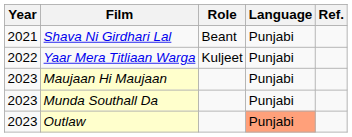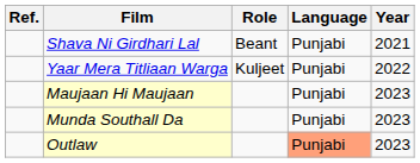 <table class="wikitable sortable">
 <tr>
-<th>Year</th>
+<th>Ref.</th>
 <th>Film</th>
 <th>Role</th>
 <th>Language</th>
-<th>Ref.</th>
+<th>Year</th>
 </tr>
 <tr>
-<td>2021</td>
+<td></td>
 <td><em><a href='#'>Shava Ni Girdhari Lal</a></em></td>
 <td>Beant</td>
 <td>Punjabi</td>
-<td></td>
+<td>2021</td>
 </tr>
 <tr>
-<td>2022</td>
+<td></td>
 <td><em><a href='#'>Yaar Mera Titliaan Warga</a></em></td>
 <td>Kuljeet</td>
 <td>Punjabi</td>
-<td></td>
+<td>2022</td>
 </tr>
 <tr>
-<td>2023</td>
+<td></td>
 <td style="background:#FFFFCC;"><em>Maujaan Hi Maujaan</em></td>
 <td></td>
 <td>Punjabi</td>
-<td></td>
+<td>2023</td>
 </tr>
 <tr>
-<td>2023</td>
+<td></td>
 <td style="background:#FFFFCC;"><em>Munda Southall Da</em></td>
 <td></td>
 <td>Punjabi</td>
-<td></td>
+<td>2023</td>
 </tr>
 <tr>
-<td>2023</td>
+<td></td>
 <td style="background:#FFFFCC;"><em>Outlaw</em></td>
 <td></td>
 <td style="background: lightsalmon;">Punjabi</td>
-<td></td>
+<td>2023</td>
 </tr>
 </table>
